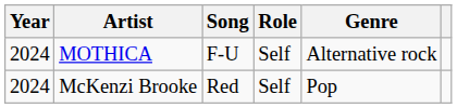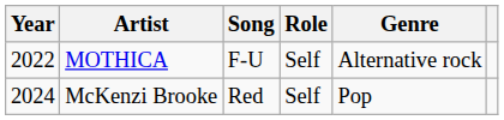 <table class="wikitable" style="font-size:95%;">
 <tr>
 <th>Year</th>
 <th>Artist</th>
 <th>Song</th>
 <th>Role</th>
 <th>Genre</th>
 <th class="unsortable"></th>
 </tr>
 <tr>
-<td>2024</td>
+<td>2022</td>
 <td><a href='#'>MOTHICA</a></td>
 <td>F-U</td>
 <td>Self</td>
 <td>Alternative rock</td>
 <td></td>
 </tr>
 <tr>
 <td>2024</td>
 <td>McKenzi Brooke</td>
 <td>Red</td>
 <td>Self</td>
 <td>Pop</td>
 <td></td>
 </tr>
 </table>
